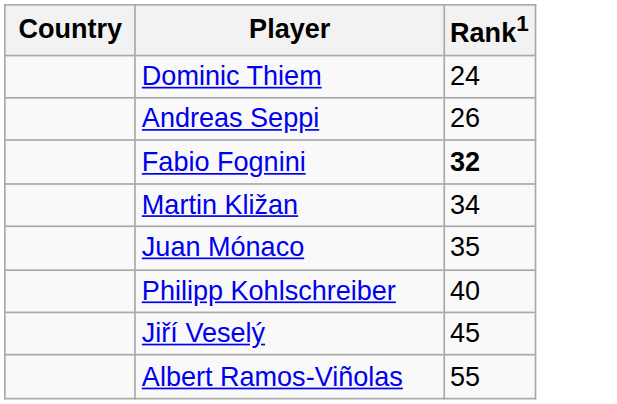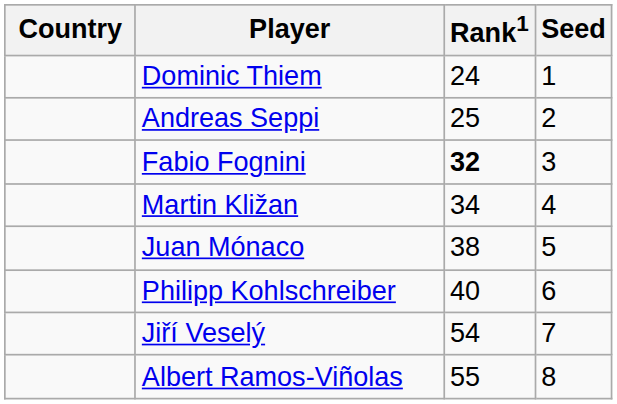 <table class="sortable wikitable">
 <tr>
 <th width="70">Country</th>
 <th width="175">Player</th>
 <th>Rank<sup>1</sup></th>
+<th>Seed</th>
 </tr>
 <tr>
 <td></td>
 <td><a href='#'>Dominic Thiem</a></td>
 <td>24</td>
+<td>1</td>
 </tr>
 <tr>
 <td></td>
 <td><a href='#'>Andreas Seppi</a></td>
-<td>26</td>
+<td>25</td>
+<td>2</td>
 </tr>
 <tr>
 <td></td>
 <td><a href='#'>Fabio Fognini</a></td>
 <td><strong>32</strong></td>
+<td>3</td>
 </tr>
 <tr>
 <td></td>
 <td><a href='#'>Martin Kližan</a></td>
 <td>34</td>
+<td>4</td>
 </tr>
 <tr>
 <td></td>
 <td><a href='#'>Juan Mónaco</a></td>
-<td>35</td>
+<td>38</td>
+<td>5</td>
 </tr>
 <tr>
 <td></td>
 <td><a href='#'>Philipp Kohlschreiber</a></td>
 <td>40</td>
+<td>6</td>
 </tr>
 <tr>
 <td></td>
 <td><a href='#'>Jiří Veselý</a></td>
-<td>45</td>
+<td>54</td>
+<td>7</td>
 </tr>
 <tr>
 <td></td>
 <td><a href='#'>Albert Ramos-Viñolas</a></td>
 <td>55</td>
+<td>8</td>
 </tr>
 </table>
